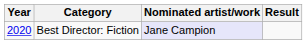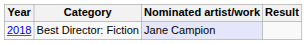 <table class="wikitable" style="table-layout: fixed; margin-right:0">
 <tr>
 <th scope="col">Year</th>
 <th scope="col">Category</th>
 <th scope="col">Nominated artist/work</th>
 <th scope="col">Result</th>
 </tr>
 <tr>
-<td><a href='#'>2020</a></td>
+<td><a href='#'>2018</a></td>
 <td>Best Director: Fiction</td>
 <td style="background: lavender;">Jane Campion</td>
 <td></td>
 </tr>
 </table>
